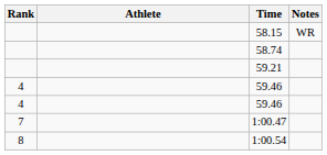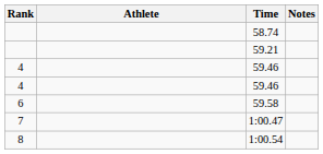 <table class="wikitable" style="text-align:center">
 <tr>
 <th>Rank</th>
 <th Style="width:18em">Athlete</th>
 <th>Time</th>
 <th>Notes</th>
-</tr>
-<tr>
-<td></td>
-<td style="text-align:left"></td>
-<td>58.15</td>
-<td>WR</td>
 </tr>
 <tr>
 <td></td>
 <td style="text-align:left"></td>
 <td>58.74</td>
 <td></td>
 </tr>
 <tr>
 <td></td>
 <td style="text-align:left"></td>
 <td>59.21</td>
 <td></td>
 </tr>
 <tr>
 <td>4</td>
 <td style="text-align:left"></td>
 <td>59.46</td>
 <td></td>
 </tr>
 <tr>
 <td>4</td>
 <td style="text-align:left"></td>
 <td>59.46</td>
 <td></td>
 </tr>
 <tr>
+<td>6</td>
+<td style="text-align:left"></td>
+<td>59.58</td>
+<td></td>
+</tr>
+<tr>
 <td>7</td>
 <td style="text-align:left"></td>
 <td>1:00.47</td>
 <td></td>
 </tr>
 <tr>
 <td>8</td>
 <td style="text-align:left"></td>
 <td>1:00.54</td>
 <td></td>
 </tr>
 </table>
